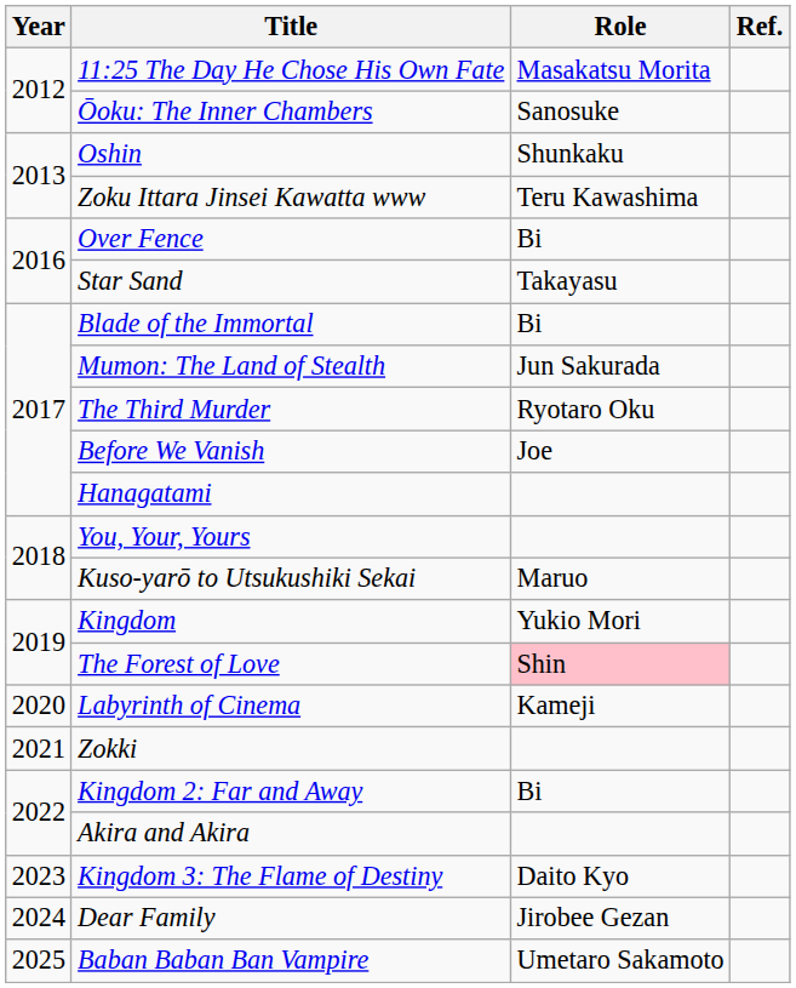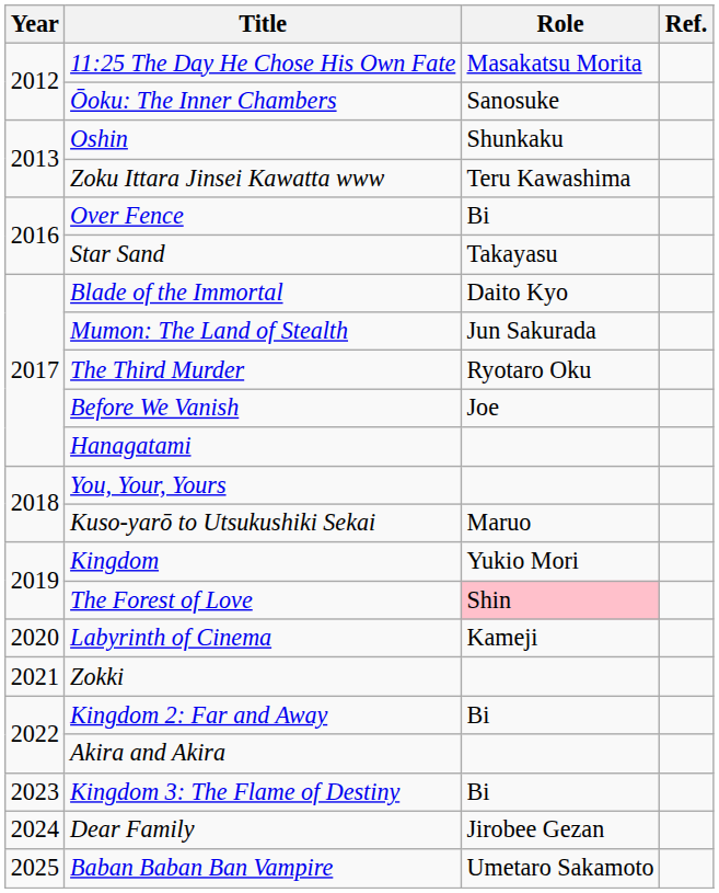 <table class="wikitable">
 <tr>
 <th>Year</th>
 <th>Title</th>
 <th>Role</th>
 <th>Ref.</th>
 </tr>
 <tr>
 <td rowspan="2">2012</td>
 <td><em><a href='#'>11:25 The Day He Chose His Own Fate</a></em></td>
 <td><a href='#'>Masakatsu Morita</a></td>
 <td></td>
 </tr>
 <tr>
 <td><em><a href='#'>Ōoku: The Inner Chambers</a></em></td>
 <td>Sanosuke</td>
 <td></td>
 </tr>
 <tr>
 <td rowspan="2">2013</td>
 <td><em><a href='#'>Oshin</a></em></td>
 <td>Shunkaku</td>
 <td></td>
 </tr>
 <tr>
 <td><em>Zoku Ittara Jinsei Kawatta www</em></td>
 <td>Teru Kawashima</td>
 <td></td>
 </tr>
 <tr>
 <td rowspan="2">2016</td>
 <td><em><a href='#'>Over Fence</a></em></td>
 <td>Bi</td>
 <td></td>
 </tr>
 <tr>
 <td><em>Star Sand </em></td>
 <td>Takayasu</td>
 <td></td>
 </tr>
 <tr>
 <td rowspan="5">2017</td>
 <td><em><a href='#'>Blade of the Immortal</a></em></td>
-<td>Bi</td>
+<td>Daito Kyo</td>
 <td></td>
 </tr>
 <tr>
 <td><em><a href='#'>Mumon: The Land of Stealth</a></em></td>
 <td>Jun Sakurada</td>
 <td></td>
 </tr>
 <tr>
 <td><em><a href='#'>The Third Murder</a></em></td>
 <td>Ryotaro Oku</td>
 <td></td>
 </tr>
 <tr>
 <td><em><a href='#'>Before We Vanish</a></em></td>
 <td>Joe</td>
 <td></td>
 </tr>
 <tr>
 <td><em><a href='#'>Hanagatami</a></em></td>
 <td></td>
 <td></td>
 </tr>
 <tr>
 <td rowspan="2">2018</td>
 <td><em><a href='#'>You, Your, Yours</a></em></td>
 <td></td>
 <td></td>
 </tr>
 <tr>
 <td><em>Kuso-yarō to Utsukushiki Sekai</em></td>
 <td>Maruo</td>
 <td></td>
 </tr>
 <tr>
 <td rowspan="2">2019</td>
 <td><em><a href='#'>Kingdom</a></em></td>
 <td>Yukio Mori</td>
 <td></td>
 </tr>
 <tr>
 <td><em><a href='#'>The Forest of Love</a></em></td>
 <td style="background: pink;">Shin</td>
 <td></td>
 </tr>
 <tr>
 <td rowspan="1">2020</td>
 <td><em><a href='#'>Labyrinth of Cinema</a></em></td>
 <td>Kameji</td>
 <td></td>
 </tr>
 <tr>
 <td rowspan="1">2021</td>
 <td><em>Zokki</em></td>
 <td></td>
 <td></td>
 </tr>
 <tr>
 <td rowspan="2">2022</td>
 <td><em><a href='#'>Kingdom 2: Far and Away</a></em></td>
 <td>Bi</td>
 <td></td>
 </tr>
 <tr>
 <td><em>Akira and Akira</em></td>
 <td></td>
 <td></td>
 </tr>
 <tr>
 <td>2023</td>
 <td><em><a href='#'>Kingdom 3: The Flame of Destiny</a></em></td>
-<td>Daito Kyo</td>
+<td>Bi</td>
 <td></td>
 </tr>
 <tr>
 <td>2024</td>
 <td><em>Dear Family</em></td>
 <td>Jirobee Gezan</td>
 <td></td>
 </tr>
 <tr>
 <td>2025</td>
 <td><em><a href='#'>Baban Baban Ban Vampire</a></em></td>
 <td>Umetaro Sakamoto</td>
 <td></td>
 </tr>
 <tr>
 </tr>
 </table>
